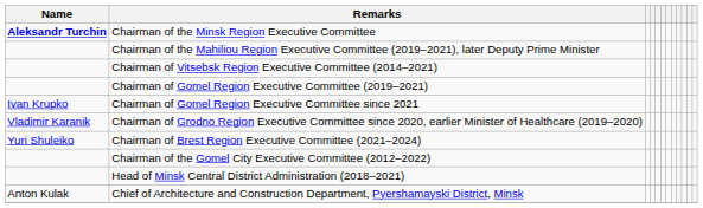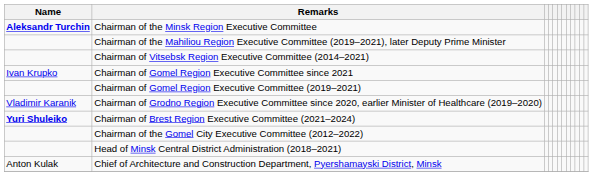 <table class="wikitable sortable" style="margin: auto">
 <tr>
 <th>Name</th>
 <th>Remarks</th>
 <th></th>
 <th></th>
 <th></th>
 <th></th>
 <th></th>
 <th></th>
 <th></th>
 <th></th>
 <th></th>
 <th></th>
 </tr>
 <tr>
 <td><strong><a href='#'>Aleksandr Turchin</a></strong></td>
 <td>Chairman of the <a href='#'>Minsk Region</a> Executive Committee</td>
 <td style="text-align:center;"></td>
 <td style="text-align:center;"></td>
 <td style="text-align:center;"></td>
 <td style="text-align:center;"></td>
 <td style="text-align:center;"></td>
 <td></td>
 <td></td>
 <td style="text-align:center;"></td>
 <td style="text-align:center;"></td>
 <td></td>
 </tr>
 <tr>
 <td></td>
 <td>Chairman of the <a href='#'>Mahiliou Region</a> Executive Committee (2019–2021), later Deputy Prime Minister</td>
 <td style="text-align:center;"></td>
 <td style="text-align:center;"></td>
 <td style="text-align:center;"></td>
 <td></td>
 <td></td>
 <td></td>
 <td></td>
 <td></td>
 <td></td>
 <td></td>
 </tr>
 <tr>
 <td></td>
 <td>Chairman of <a href='#'>Vitsebsk Region</a> Executive Committee (2014–2021)</td>
 <td style="text-align:center;"></td>
 <td style="text-align:center;"></td>
 <td style="text-align:center;"></td>
 <td></td>
 <td></td>
 <td></td>
 <td></td>
 <td></td>
 <td></td>
 <td></td>
 </tr>
 <tr>
+<td><a href='#'>Ivan Krupko</a></td>
+<td>Chairman of <a href='#'>Gomel Region</a> Executive Committee since 2021</td>
+<td></td>
+<td></td>
+<td></td>
+<td style="text-align:center;"></td>
+<td style="text-align:center;"></td>
+<td style="text-align:center;"></td>
+<td></td>
+<td style="text-align:center;"></td>
+<td style="text-align:center;"></td>
+<td style="text-align:center;"></td>
+</tr>
+<tr>
 <td></td>
 <td>Chairman of <a href='#'>Gomel Region</a> Executive Committee (2019–2021)</td>
 <td style="text-align:center;"></td>
 <td style="text-align:center;"></td>
 <td></td>
 <td></td>
 <td></td>
 <td></td>
 <td></td>
 <td></td>
 <td></td>
 <td></td>
-</tr>
-<tr>
-<td><a href='#'>Ivan Krupko</a></td>
-<td>Chairman of <a href='#'>Gomel Region</a> Executive Committee since 2021</td>
-<td></td>
-<td></td>
-<td></td>
-<td style="text-align:center;"></td>
-<td style="text-align:center;"></td>
-<td style="text-align:center;"></td>
-<td></td>
-<td style="text-align:center;"></td>
-<td style="text-align:center;"></td>
-<td style="text-align:center;"></td>
 </tr>
 <tr>
 <td><a href='#'>Vladimir Karanik</a></td>
 <td>Chairman of <a href='#'>Grodno Region</a> Executive Committee since 2020, earlier Minister of Healthcare (2019–2020)</td>
 <td></td>
 <td></td>
 <td></td>
 <td style="text-align:center;"></td>
 <td style="text-align:center;"></td>
 <td style="text-align:center;"></td>
 <td></td>
 <td style="text-align:center;"></td>
 <td style="text-align:center;"></td>
 <td></td>
 </tr>
 <tr>
-<td><a href='#'>Yuri Shuleiko</a></td>
+<td><strong><a href='#'>Yuri Shuleiko</a></strong></td>
 <td>Chairman of <a href='#'>Brest Region</a> Executive Committee (2021–2024)</td>
 <td></td>
 <td></td>
 <td></td>
 <td style="text-align:center;"></td>
 <td style="text-align:center;"></td>
 <td style="text-align:center;"></td>
 <td></td>
 <td style="text-align:center;"></td>
 <td style="text-align:center;"></td>
 <td style="text-align:center;"></td>
 </tr>
 <tr>
 <td></td>
 <td>Chairman of the <a href='#'>Gomel</a> City Executive Committee (2012–2022)</td>
 <td></td>
 <td></td>
 <td></td>
 <td></td>
 <td></td>
 <td style="text-align:center;"></td>
 <td></td>
 <td></td>
 <td></td>
 <td></td>
 </tr>
 <tr>
 <td></td>
 <td>Head of <a href='#'>Minsk</a> Central District Administration (2018–2021)</td>
 <td style="text-align:center;"></td>
 <td style="text-align:center;"></td>
 <td style="text-align:center;"></td>
 <td></td>
 <td></td>
 <td></td>
 <td></td>
 <td></td>
 <td></td>
 <td></td>
 </tr>
 <tr>
 <td>Anton Kulak</td>
 <td>Chief of Architecture and Construction Department, <a href='#'>Pyershamayski District</a>, <a href='#'>Minsk</a></td>
 <td style="text-align:center;"></td>
 <td></td>
 <td style="text-align:center;"></td>
 <td></td>
 <td></td>
 <td></td>
 <td></td>
 <td></td>
 <td></td>
 <td></td>
 </tr>
 <tr>
 </tr>
 </table>
